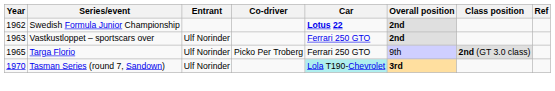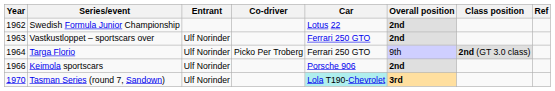 <table class="wikitable" style="font-size: 90%;">
 <tr>
 <th>Year</th>
 <th>Series/event</th>
 <th>Entrant</th>
 <th>Co-driver</th>
 <th>Car</th>
 <th>Overall position</th>
 <th>Class position</th>
 <th>Ref</th>
 </tr>
 <tr>
 <td>1962</td>
 <td>Swedish <a href='#'>Formula Junior</a> Championship</td>
 <td></td>
 <td></td>
-<td><strong><a href='#'>Lotus</a> <a href='#'>22</a></strong></td>
+<td><a href='#'>Lotus</a> <a href='#'>22</a></td>
 <td style="background:#dfdfdf;"><strong>2nd</strong></td>
 <td></td>
 <td></td>
 </tr>
 <tr>
 <td>1963</td>
 <td>Vastkustloppet – sportscars over </td>
 <td>Ulf Norinder</td>
 <td></td>
 <td><a href='#'>Ferrari 250 GTO</a></td>
 <td style="background:#dfdfdf;"><strong>2nd</strong></td>
 <td></td>
 <td></td>
 </tr>
 <tr>
-<td>1965</td>
+<td>1964</td>
 <td><a href='#'>Targa Florio</a></td>
 <td>Ulf Norinder</td>
 <td>Picko Per Troberg</td>
 <td>Ferrari 250 GTO</td>
 <td style="background:#CFCFFF;">9th</td>
 <td style="background:#dfdfdf;"><strong>2nd</strong> (GT 3.0 class)</td>
+<td></td>
+</tr>
+<tr>
+<td>1966</td>
+<td><a href='#'>Keimola</a> sportscars</td>
+<td>Ulf Norinder</td>
+<td></td>
+<td><a href='#'>Porsche 906</a></td>
+<td style="background:#dfdfdf;"><strong>2nd</strong></td>
+<td></td>
 <td></td>
 </tr>
 <tr>
 <td><a href='#'>1970</a></td>
 <td><a href='#'>Tasman Series</a> (round 7, <a href='#'>Sandown</a>)</td>
 <td>Ulf Norinder</td>
 <td></td>
 <td style="background: paleturquoise;"><a href='#'>Lola</a> T190-<a href='#'>Chevrolet</a></td>
 <td style="background:#ffdf9f;"><strong>3rd</strong></td>
 <td></td>
 <td></td>
 </tr>
 </table>
